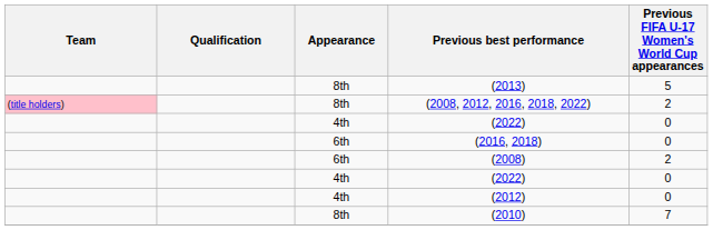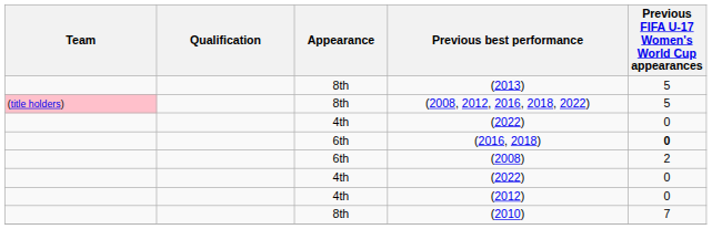 <table class="wikitable sortable">
 <tr>
 <th width=200px>Team</th>
 <th width=180px>Qualification</th>
 <th width=120px data-sort-type="number">Appearance</th>
 <th width=320px>Previous best performance</th>
 <th width=100px>Previous <a href='#'>FIFA U-17 Women's World Cup</a> appearances</th>
 </tr>
 <tr>
 <td align=left></td>
 <td align=center></td>
 <td align=center>8th</td>
 <td align=center> (<a href='#'>2013</a>)</td>
 <td align=center>5</td>
 </tr>
 <tr>
 <td align=left style="background: pink;"> <small>(<a href='#'>title holders</a>)</small></td>
 <td align=center></td>
 <td align=center>8th</td>
 <td align=center> (<a href='#'>2008</a>, <a href='#'>2012</a>, <a href='#'>2016</a>, <a href='#'>2018</a>, <a href='#'>2022</a>)</td>
-<td align=center>2</td>
+<td align=center>5</td>
 </tr>
 <tr>
 <td align=left></td>
 <td align=center></td>
 <td align=center>4th</td>
 <td align=center> (<a href='#'>2022</a>)</td>
 <td align=center>0</td>
 </tr>
 <tr>
 <td align=left></td>
 <td align=center></td>
 <td align=center>6th</td>
 <td align=center> (<a href='#'>2016</a>, <a href='#'>2018</a>)</td>
-<td align=center>0</td>
+<td align=center><strong>0</strong></td>
 </tr>
 <tr>
 <td align=left></td>
 <td align=center></td>
 <td align=center>6th</td>
 <td align=center> (<a href='#'>2008</a>)</td>
 <td align=center>2</td>
 </tr>
 <tr>
 <td align=left></td>
 <td align=center></td>
 <td align=center>4th</td>
 <td align=center> (<a href='#'>2022</a>)</td>
 <td align=center>0</td>
 </tr>
 <tr>
 <td align=left></td>
 <td align=center></td>
 <td align=center>4th</td>
 <td align=center> (<a href='#'>2012</a>)</td>
 <td align=center>0</td>
 </tr>
 <tr>
 <td align=left></td>
 <td align=center></td>
 <td align=center>8th</td>
 <td align=center> (<a href='#'>2010</a>)</td>
 <td align=center>7</td>
 </tr>
 <tr>
 </tr>
 </table>
